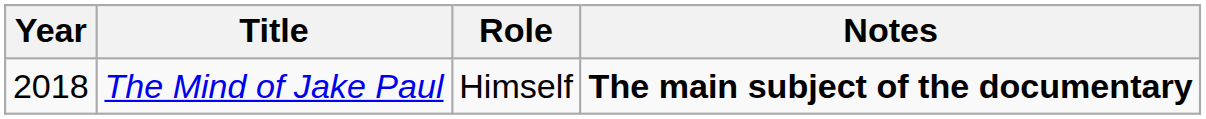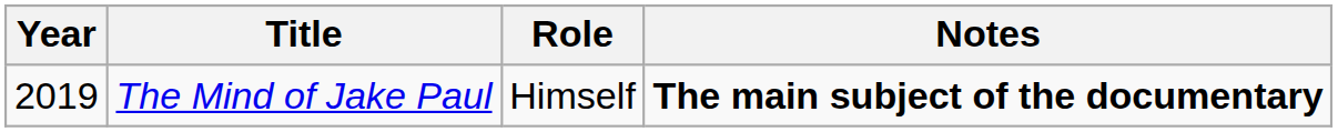 <table class="wikitable">
 <tr>
 <th>Year</th>
 <th>Title</th>
 <th>Role</th>
 <th class="unsortable">Notes</th>
 </tr>
 <tr>
-<td>2018</td>
+<td>2019</td>
 <td><em><a href='#'>The Mind of Jake Paul</a></em></td>
 <td>Himself</td>
 <td><strong>The main subject of the documentary</strong></td>
 </tr>
 </table>
